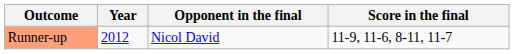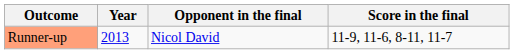 <table class="sortable wikitable">
 <tr>
 <th width="100">Outcome</th>
 <th width="50">Year</th>
 <th width="200">Opponent in the final</th>
 <th width="200">Score in the final</th>
 </tr>
 <tr>
 <td bgcolor="ffa07a">Runner-up</td>
-<td><a href='#'>2012</a></td>
+<td><a href='#'>2013</a></td>
 <td> <a href='#'>Nicol David</a></td>
 <td>11-9, 11-6, 8-11, 11-7</td>
 </tr>
 </table>
